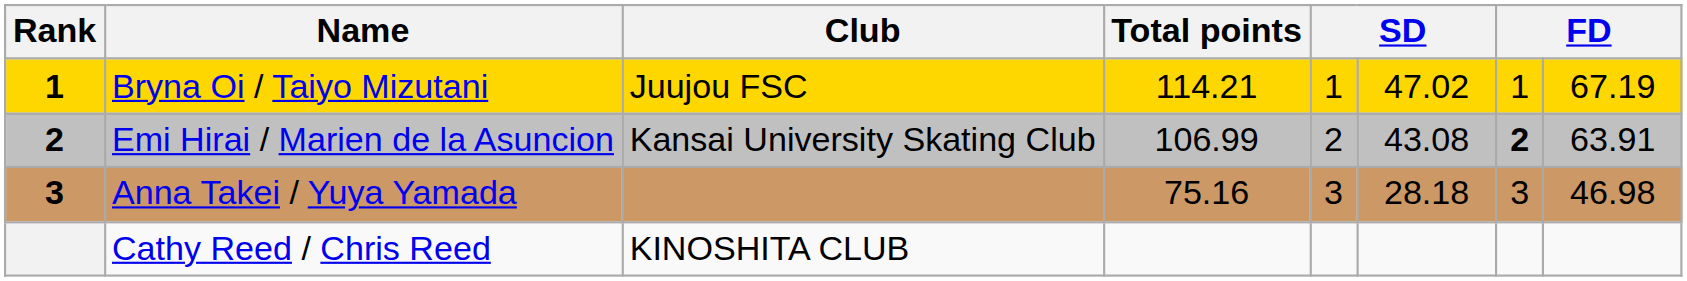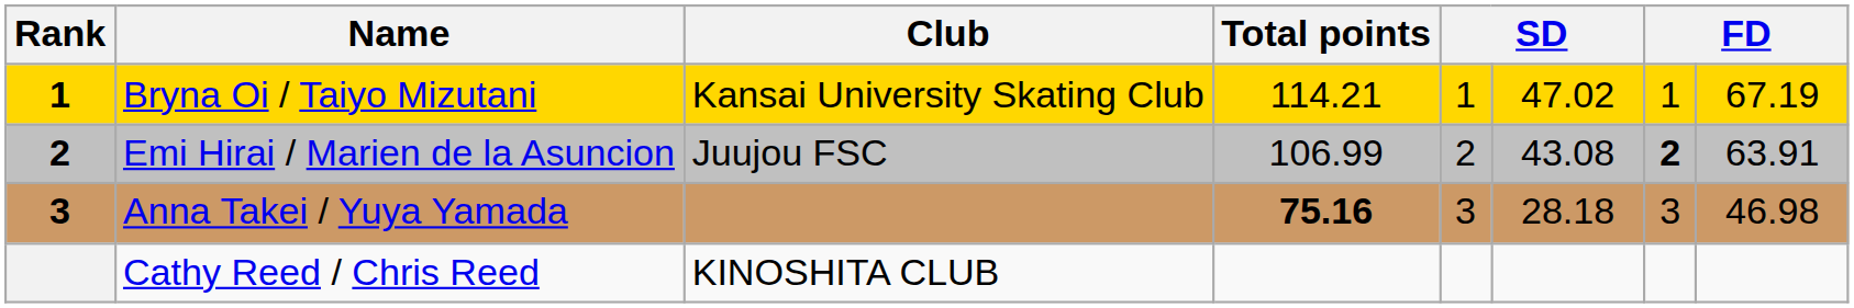 <table class="wikitable sortable">
 <tr>
 <th>Rank</th>
 <th>Name</th>
 <th>Club</th>
 <th>Total points</th>
 <th colspan="2" width="80px"><a href='#'>SD</a></th>
 <th colspan="2" width="80px"><a href='#'>FD</a></th>
 </tr>
 <tr bgcolor="gold">
 <td align="center"><strong>1</strong></td>
 <td><a href='#'>Bryna Oi</a> / <a href='#'>Taiyo Mizutani</a></td>
-<td>Juujou FSC</td>
+<td>Kansai University Skating Club</td>
 <td align="center">114.21</td>
 <td align="center">1</td>
 <td align="center">47.02</td>
 <td align="center">1</td>
 <td align="center">67.19</td>
 </tr>
 <tr bgcolor="silver">
 <td align="center"><strong>2</strong></td>
 <td><a href='#'>Emi Hirai</a> / <a href='#'>Marien de la Asuncion</a></td>
-<td>Kansai University Skating Club</td>
+<td>Juujou FSC</td>
 <td align="center">106.99</td>
 <td align="center">2</td>
 <td align="center">43.08</td>
 <td align="center"><strong>2</strong></td>
 <td align="center">63.91</td>
 </tr>
 <tr bgcolor="cc9966">
 <td align="center"><strong>3</strong></td>
 <td><a href='#'>Anna Takei</a> / <a href='#'>Yuya Yamada</a></td>
 <td></td>
-<td align="center">75.16</td>
+<td align="center"><strong>75.16</strong></td>
 <td align="center">3</td>
 <td align="center">28.18</td>
 <td align="center">3</td>
 <td align="center">46.98</td>
 </tr>
 <tr>
 <th></th>
 <td><a href='#'>Cathy Reed</a> / <a href='#'>Chris Reed</a></td>
 <td>KINOSHITA CLUB</td>
 <td></td>
 <td></td>
 <td></td>
 <td></td>
 <td></td>
 </tr>
 </table>
